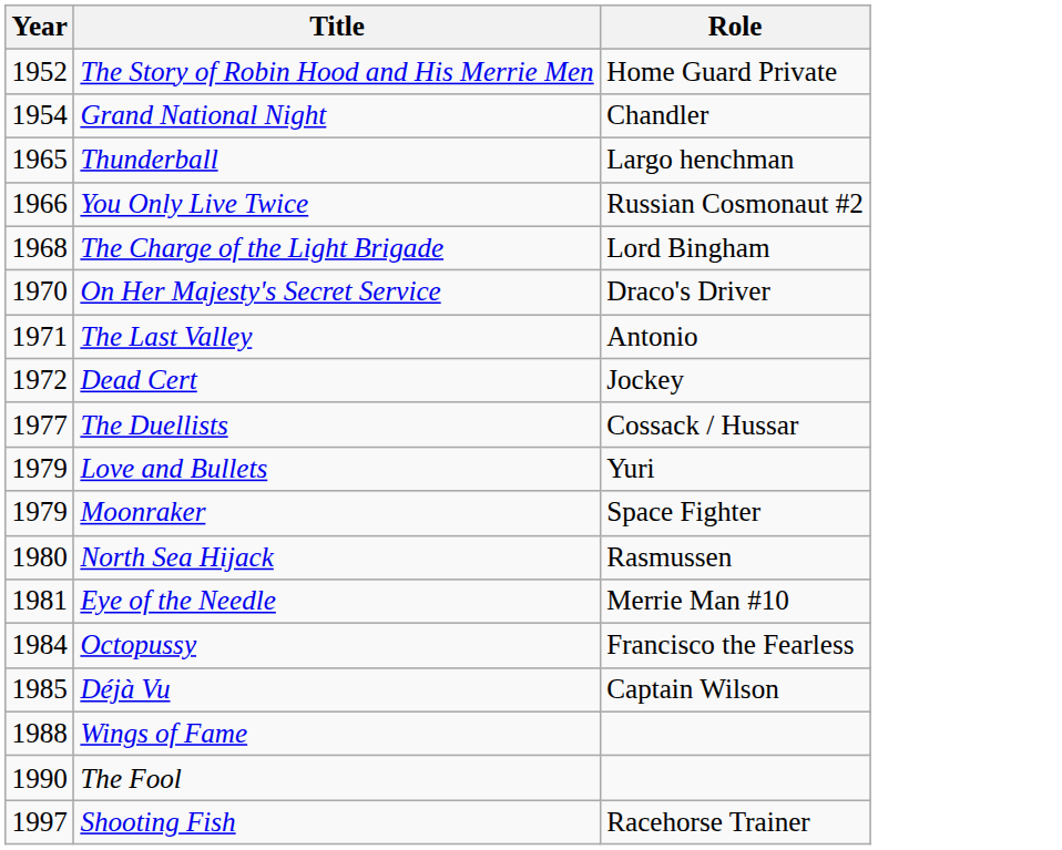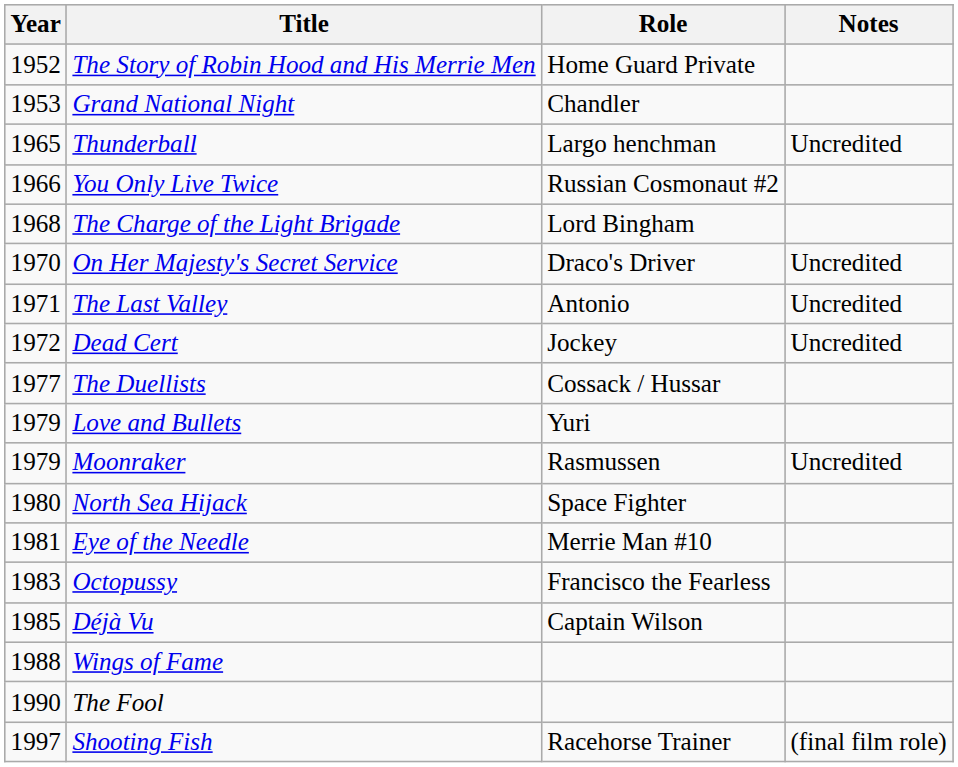 <table class="wikitable">
 <tr>
 <th>Year</th>
 <th>Title</th>
 <th>Role</th>
+<th>Notes</th>
 </tr>
 <tr>
 <td>1952</td>
 <td><em><a href='#'>The Story of Robin Hood and His Merrie Men</a></em></td>
 <td>Home Guard Private</td>
+<td></td>
 </tr>
 <tr>
-<td>1954</td>
+<td>1953</td>
 <td><em><a href='#'>Grand National Night</a></em></td>
 <td>Chandler</td>
+<td></td>
 </tr>
 <tr>
 <td>1965</td>
 <td><em><a href='#'>Thunderball</a></em></td>
 <td>Largo henchman</td>
+<td>Uncredited</td>
 </tr>
 <tr>
 <td>1966</td>
 <td><em><a href='#'>You Only Live Twice</a></em></td>
 <td>Russian Cosmonaut #2</td>
+<td></td>
 </tr>
 <tr>
 <td>1968</td>
 <td><em><a href='#'>The Charge of the Light Brigade</a></em></td>
 <td>Lord Bingham</td>
+<td></td>
 </tr>
 <tr>
 <td>1970</td>
 <td><em><a href='#'>On Her Majesty's Secret Service</a></em></td>
 <td>Draco's Driver</td>
+<td>Uncredited</td>
 </tr>
 <tr>
 <td>1971</td>
 <td><em><a href='#'>The Last Valley</a></em></td>
 <td>Antonio</td>
+<td>Uncredited</td>
 </tr>
 <tr>
 <td>1972</td>
 <td><em><a href='#'>Dead Cert</a></em></td>
 <td>Jockey</td>
+<td>Uncredited</td>
 </tr>
 <tr>
 <td>1977</td>
 <td><em><a href='#'>The Duellists</a></em></td>
 <td>Cossack / Hussar</td>
+<td></td>
 </tr>
 <tr>
 <td>1979</td>
 <td><em><a href='#'>Love and Bullets</a></em></td>
 <td>Yuri</td>
+<td></td>
 </tr>
 <tr>
 <td>1979</td>
 <td><em><a href='#'>Moonraker</a></em></td>
-<td>Space Fighter</td>
+<td>Rasmussen</td>
+<td>Uncredited</td>
 </tr>
 <tr>
 <td>1980</td>
 <td><em><a href='#'>North Sea Hijack</a></em></td>
-<td>Rasmussen</td>
+<td>Space Fighter</td>
+<td></td>
 </tr>
 <tr>
 <td>1981</td>
 <td><em><a href='#'>Eye of the Needle</a></em></td>
 <td>Merrie Man #10</td>
+<td></td>
 </tr>
 <tr>
-<td>1984</td>
+<td>1983</td>
 <td><em><a href='#'>Octopussy</a></em></td>
 <td>Francisco the Fearless</td>
+<td></td>
 </tr>
 <tr>
 <td>1985</td>
 <td><em><a href='#'>Déjà Vu</a></em></td>
 <td>Captain Wilson</td>
+<td></td>
 </tr>
 <tr>
 <td>1988</td>
 <td><em><a href='#'>Wings of Fame</a></em></td>
+<td></td>
 <td></td>
 </tr>
 <tr>
 <td>1990</td>
 <td><em>The Fool</em></td>
 <td></td>
+<td></td>
 </tr>
 <tr>
 <td>1997</td>
 <td><em><a href='#'>Shooting Fish</a></em></td>
 <td>Racehorse Trainer</td>
+<td>(final film role)</td>
 </tr>
 </table>
